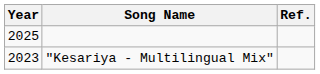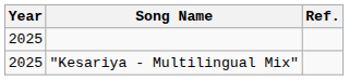 <table class="wikitable">
 <tr>
 <th>Year</th>
 <th>Song Name</th>
 <th>Ref.</th>
 </tr>
 <tr>
 <td>2025</td>
 <td></td>
 <td></td>
 </tr>
 <tr>
-<td>2023</td>
+<td>2025</td>
 <td>"Kesariya - Multilingual Mix"</td>
 <td></td>
 </tr>
 </table>
